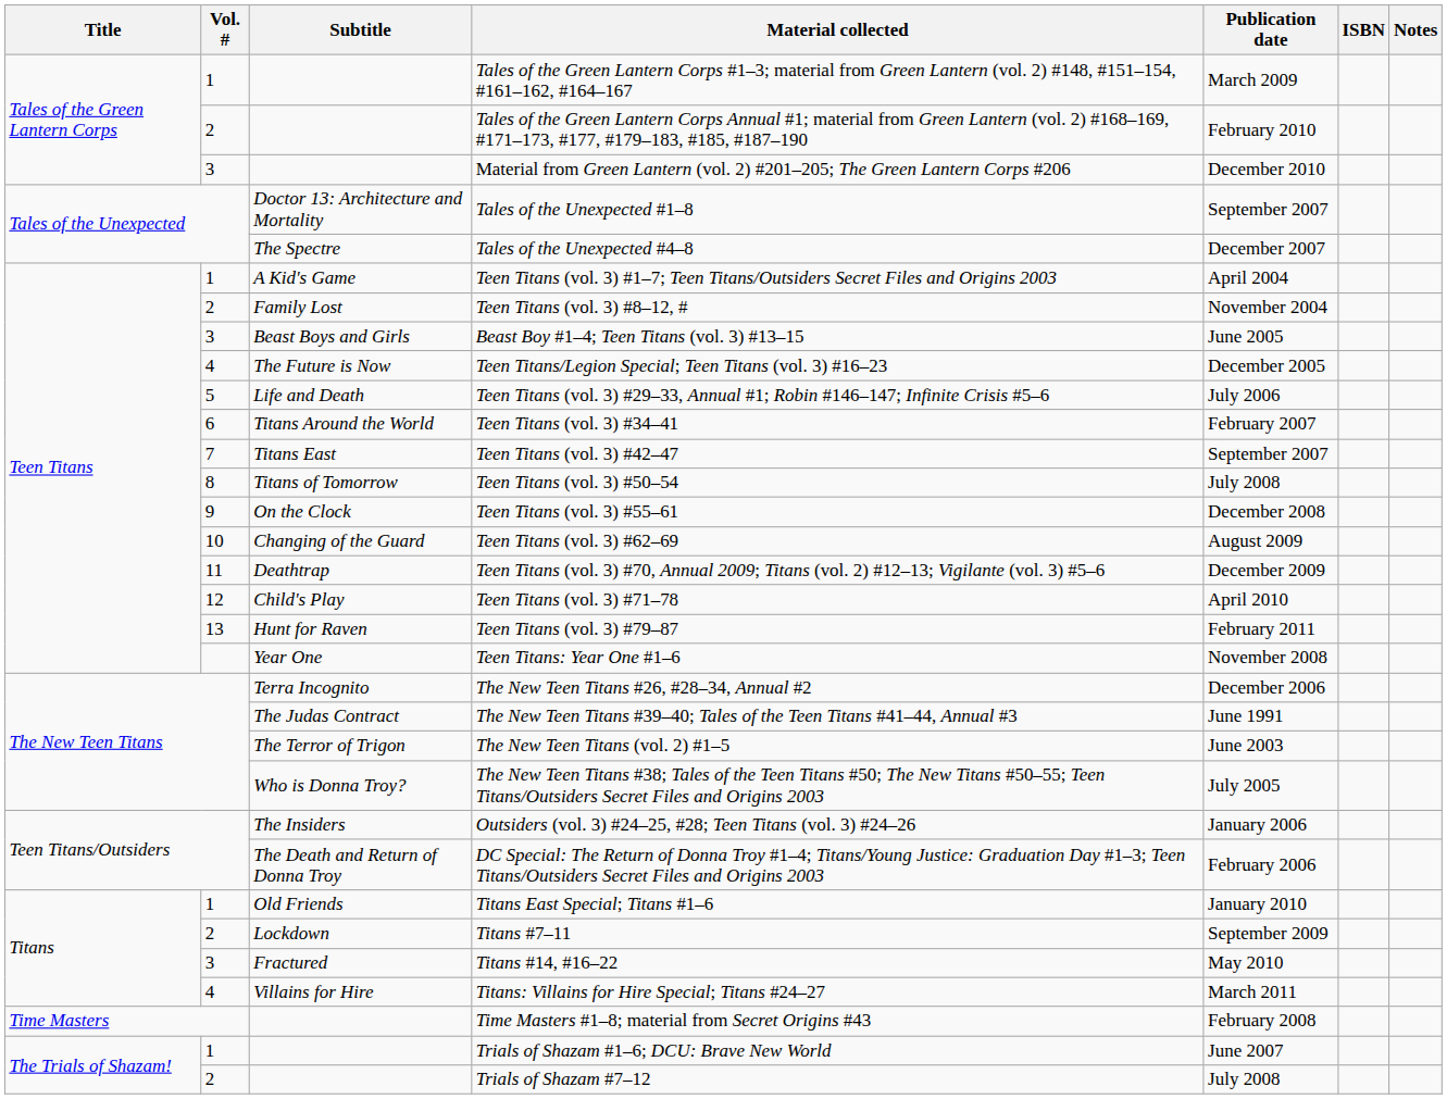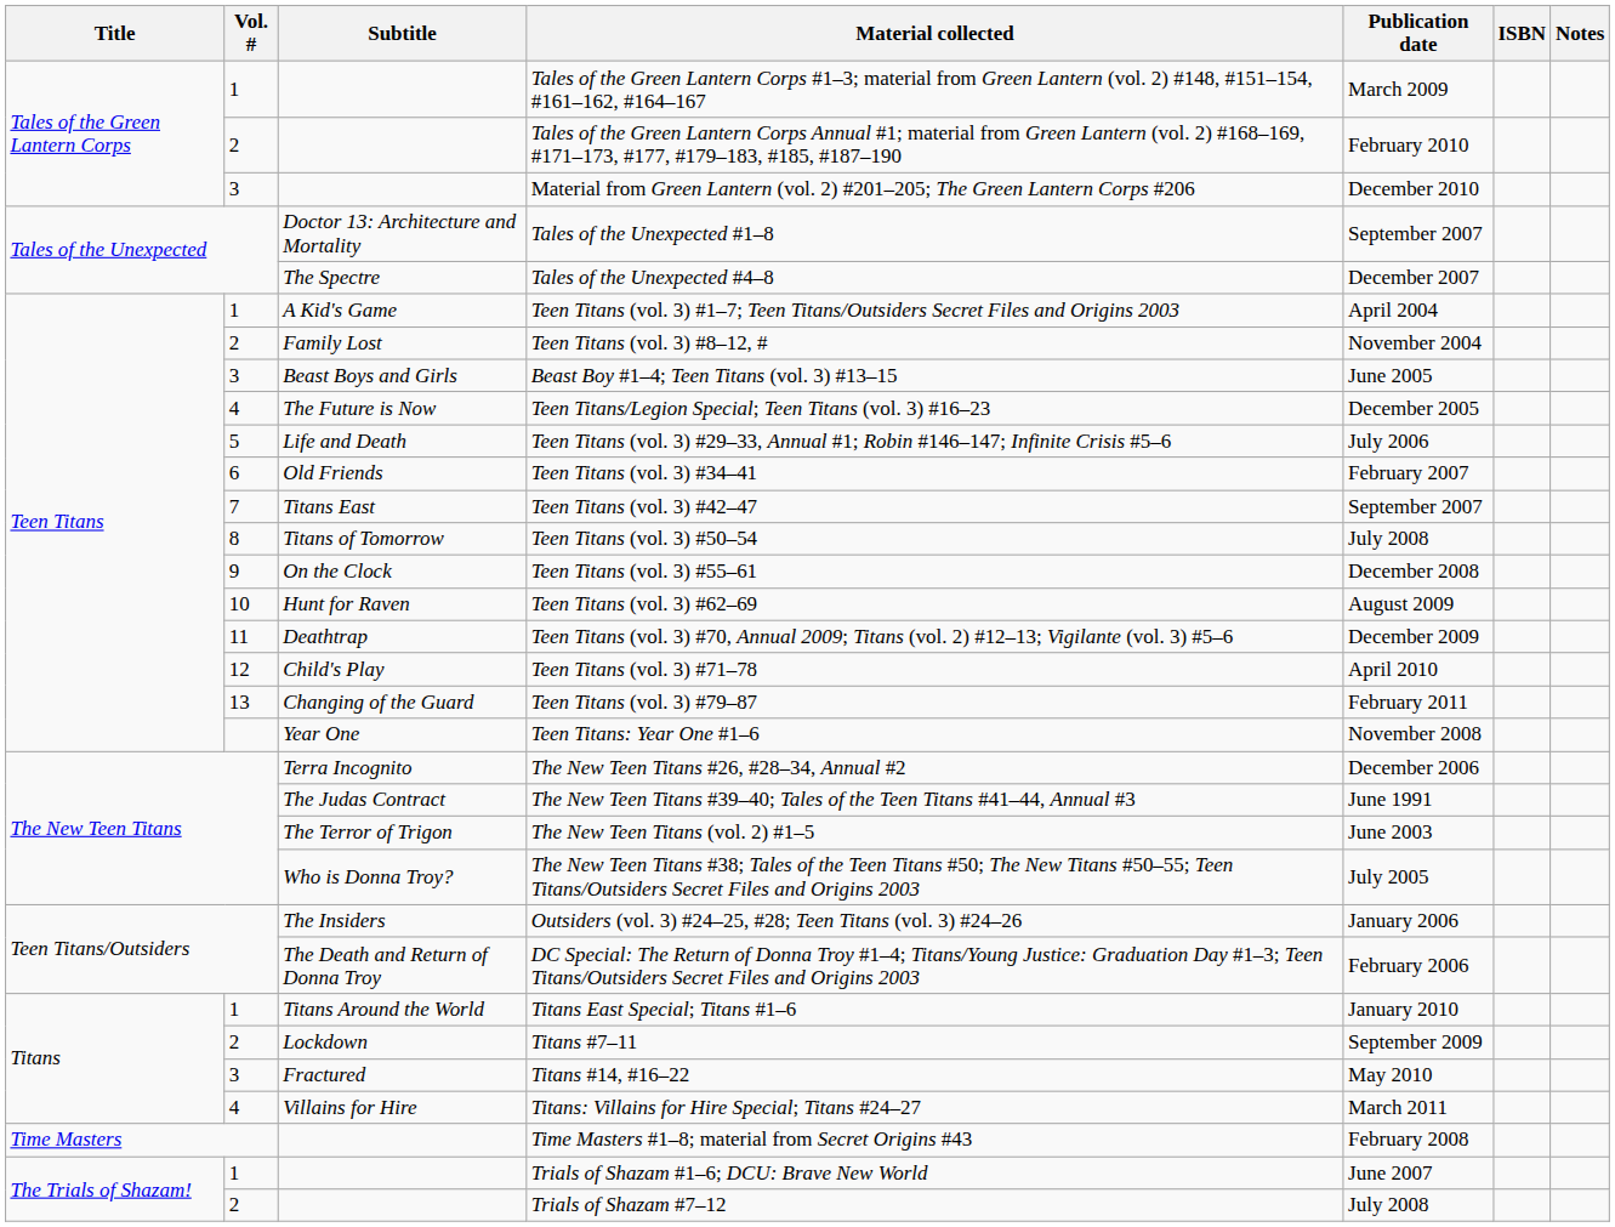 <table class="wikitable">
 <tr>
 <th>Title</th>
 <th>Vol. #</th>
 <th>Subtitle</th>
 <th>Material collected</th>
 <th>Publication date</th>
 <th>ISBN</th>
 <th>Notes</th>
 </tr>
 <tr>
 <td rowspan="3"><em><a href='#'>Tales of the Green Lantern Corps</a></em></td>
 <td>1</td>
 <td></td>
 <td><em>Tales of the Green Lantern Corps</em> #1–3; material from <em>Green Lantern</em> (vol. 2) #148, #151–154, #161–162, #164–167</td>
 <td>March 2009</td>
 <td></td>
 <td></td>
 </tr>
 <tr>
 <td>2</td>
 <td></td>
 <td><em>Tales of the Green Lantern Corps Annual</em> #1; material from <em>Green Lantern</em> (vol. 2) #168–169, #171–173, #177, #179–183, #185, #187–190</td>
 <td>February 2010</td>
 <td></td>
 <td></td>
 </tr>
 <tr>
 <td>3</td>
 <td></td>
 <td>Material from <em>Green Lantern</em> (vol. 2) #201–205; <em>The Green Lantern Corps</em> #206</td>
 <td>December 2010</td>
 <td></td>
 <td></td>
 </tr>
 <tr>
 <td colspan="2" rowspan="2"><em><a href='#'>Tales of the Unexpected</a></em></td>
 <td><em>Doctor 13: Architecture and Mortality</em></td>
 <td><em>Tales of the Unexpected</em> #1–8</td>
 <td>September 2007</td>
 <td></td>
 <td></td>
 </tr>
 <tr>
 <td><em>The Spectre</em></td>
 <td><em>Tales of the Unexpected</em> #4–8</td>
 <td>December 2007</td>
 <td></td>
 <td></td>
 </tr>
 <tr>
 <td rowspan="14"><em><a href='#'>Teen Titans</a></em></td>
 <td>1</td>
 <td><em>A Kid's Game</em></td>
 <td><em>Teen Titans</em> (vol. 3) #1–7; <em>Teen Titans/Outsiders Secret Files and Origins 2003</em></td>
 <td>April 2004</td>
 <td></td>
 <td></td>
 </tr>
 <tr>
 <td>2</td>
 <td><em>Family Lost</em></td>
 <td><em>Teen Titans</em> (vol. 3) #8–12, #</td>
 <td>November 2004</td>
 <td></td>
 <td></td>
 </tr>
 <tr>
 <td>3</td>
 <td><em>Beast Boys and Girls</em></td>
 <td><em>Beast Boy</em> #1–4; <em>Teen Titans</em> (vol. 3) #13–15</td>
 <td>June 2005</td>
 <td></td>
 <td></td>
 </tr>
 <tr>
 <td>4</td>
 <td><em>The Future is Now</em></td>
 <td><em>Teen Titans/Legion Special</em>; <em>Teen Titans</em> (vol. 3) #16–23</td>
 <td>December 2005</td>
 <td></td>
 <td></td>
 </tr>
 <tr>
 <td>5</td>
 <td><em>Life and Death</em></td>
 <td><em>Teen Titans</em> (vol. 3) #29–33, <em>Annual</em> #1; <em>Robin</em> #146–147; <em>Infinite Crisis</em> #5–6</td>
 <td>July 2006</td>
 <td></td>
 <td></td>
 </tr>
 <tr>
 <td>6</td>
-<td><em>Titans Around the World</em></td>
+<td><em>Old Friends</em></td>
 <td><em>Teen Titans</em> (vol. 3) #34–41</td>
 <td>February 2007</td>
 <td></td>
 <td></td>
 </tr>
 <tr>
 <td>7</td>
 <td><em>Titans East</em></td>
 <td><em>Teen Titans</em> (vol. 3) #42–47</td>
 <td>September 2007</td>
 <td></td>
 <td></td>
 </tr>
 <tr>
 <td>8</td>
 <td><em>Titans of Tomorrow</em></td>
 <td><em>Teen Titans</em> (vol. 3) #50–54</td>
 <td>July 2008</td>
 <td></td>
 <td></td>
 </tr>
 <tr>
 <td>9</td>
 <td><em>On the Clock</em></td>
 <td><em>Teen Titans</em> (vol. 3) #55–61</td>
 <td>December 2008</td>
 <td></td>
 <td></td>
 </tr>
 <tr>
 <td>10</td>
-<td><em>Changing of the Guard</em></td>
+<td><em>Hunt for Raven</em></td>
 <td><em>Teen Titans</em> (vol. 3) #62–69</td>
 <td>August 2009</td>
 <td></td>
 <td></td>
 </tr>
 <tr>
 <td>11</td>
 <td><em>Deathtrap</em></td>
 <td><em>Teen Titans</em> (vol. 3) #70, <em>Annual 2009</em>; <em>Titans</em> (vol. 2) #12–13; <em>Vigilante</em> (vol. 3) #5–6</td>
 <td>December 2009</td>
 <td></td>
 <td></td>
 </tr>
 <tr>
 <td>12</td>
 <td><em>Child's Play</em></td>
 <td><em>Teen Titans</em> (vol. 3) #71–78</td>
 <td>April 2010</td>
 <td></td>
 <td></td>
 </tr>
 <tr>
 <td>13</td>
-<td><em>Hunt for Raven</em></td>
+<td><em>Changing of the Guard</em></td>
 <td><em>Teen Titans</em> (vol. 3) #79–87</td>
 <td>February 2011</td>
 <td></td>
 <td></td>
 </tr>
 <tr>
 <td></td>
 <td><em>Year One</em></td>
 <td><em>Teen Titans: Year One</em> #1–6</td>
 <td>November 2008</td>
 <td></td>
 <td></td>
 </tr>
 <tr>
 <td colspan="2" rowspan="4"><em><a href='#'>The New Teen Titans</a></em></td>
 <td><em>Terra Incognito</em></td>
 <td><em>The New Teen Titans</em> #26, #28–34, <em>Annual</em> #2</td>
 <td>December 2006</td>
 <td></td>
 <td></td>
 </tr>
 <tr>
 <td><em>The Judas Contract</em></td>
 <td><em>The New Teen Titans</em> #39–40; <em>Tales of the Teen Titans</em> #41–44, <em>Annual</em> #3</td>
 <td>June 1991</td>
 <td></td>
 <td></td>
 </tr>
 <tr>
 <td><em>The Terror of Trigon</em></td>
 <td><em>The New Teen Titans</em> (vol. 2) #1–5</td>
 <td>June 2003</td>
 <td></td>
 <td></td>
 </tr>
 <tr>
 <td><em>Who is Donna Troy?</em></td>
 <td><em>The New Teen Titans</em> #38; <em>Tales of the Teen Titans</em> #50; <em>The New Titans</em> #50–55; <em>Teen Titans/Outsiders Secret Files and Origins 2003</em></td>
 <td>July 2005</td>
 <td></td>
 <td></td>
 </tr>
 <tr>
 <td colspan="2" rowspan="2"><em>Teen Titans/Outsiders</em></td>
 <td><em>The Insiders</em></td>
 <td><em>Outsiders</em> (vol. 3) #24–25, #28; <em>Teen Titans</em> (vol. 3) #24–26</td>
 <td>January 2006</td>
 <td></td>
 <td></td>
 </tr>
 <tr>
 <td><em>The Death and Return of Donna Troy</em></td>
 <td><em>DC Special: The Return of Donna Troy</em> #1–4; <em>Titans/Young Justice: Graduation Day</em> #1–3; <em>Teen Titans/Outsiders Secret Files and Origins 2003</em></td>
 <td>February 2006</td>
 <td></td>
 <td></td>
 </tr>
 <tr>
 <td rowspan="4"><em>Titans</em></td>
 <td>1</td>
-<td><em>Old Friends</em></td>
+<td><em>Titans Around the World</em></td>
 <td><em>Titans East Special</em>; <em>Titans</em> #1–6</td>
 <td>January 2010</td>
 <td></td>
 <td></td>
 </tr>
 <tr>
 <td>2</td>
 <td><em>Lockdown</em></td>
 <td><em>Titans</em> #7–11</td>
 <td style=white-space:nowrap>September 2009</td>
 <td style=white-space:nowrap></td>
 <td></td>
 </tr>
 <tr>
 <td>3</td>
 <td><em>Fractured</em></td>
 <td><em>Titans</em> #14, #16–22</td>
 <td>May 2010</td>
 <td></td>
 <td></td>
 </tr>
 <tr>
 <td>4</td>
 <td><em>Villains for Hire</em></td>
 <td><em>Titans: Villains for Hire Special</em>; <em>Titans</em> #24–27</td>
 <td>March 2011</td>
 <td></td>
 <td></td>
 </tr>
 <tr>
 <td colspan="2"><em><a href='#'>Time Masters</a></em></td>
 <td></td>
 <td><em>Time Masters</em> #1–8; material from <em>Secret Origins</em> #43</td>
 <td>February 2008</td>
 <td style=white-space:nowrap></td>
 <td></td>
 </tr>
 <tr>
 <td rowspan="2"><em><a href='#'>The Trials of Shazam!</a></em></td>
 <td>1</td>
 <td></td>
 <td><em>Trials of Shazam</em> #1–6; <em>DCU: Brave New World</em></td>
 <td>June 2007</td>
 <td></td>
 <td></td>
 </tr>
 <tr>
 <td>2</td>
 <td></td>
 <td><em>Trials of Shazam</em> #7–12</td>
 <td>July 2008</td>
 <td></td>
 <td></td>
 </tr>
 </table>
